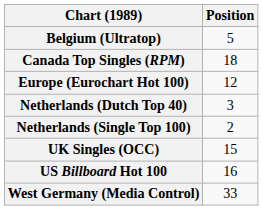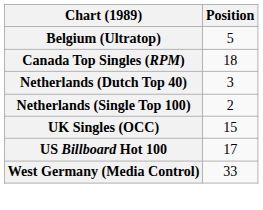 <table class="wikitable sortable plainrowheaders" style="text-align:center">
 <tr>
 <th>Chart (1989)</th>
 <th>Position</th>
 </tr>
 <tr>
 <th scope="row">Belgium (Ultratop)</th>
 <td>5</td>
 </tr>
 <tr>
 <th scope="row">Canada Top Singles (<em>RPM</em>)</th>
 <td>18</td>
-</tr>
-<tr>
-<th scope="row">Europe (Eurochart Hot 100)</th>
-<td>12</td>
 </tr>
 <tr>
 <th scope="row">Netherlands (Dutch Top 40)</th>
 <td>3</td>
 </tr>
 <tr>
 <th scope="row">Netherlands (Single Top 100)</th>
 <td>2</td>
 </tr>
 <tr>
 <th scope="row">UK Singles (OCC)</th>
 <td>15</td>
 </tr>
 <tr>
 <th scope="row">US <em>Billboard</em> Hot 100</th>
-<td>16</td>
+<td>17</td>
 </tr>
 <tr>
 <th scope="row">West Germany (Media Control)</th>
 <td>33</td>
 </tr>
 </table>
